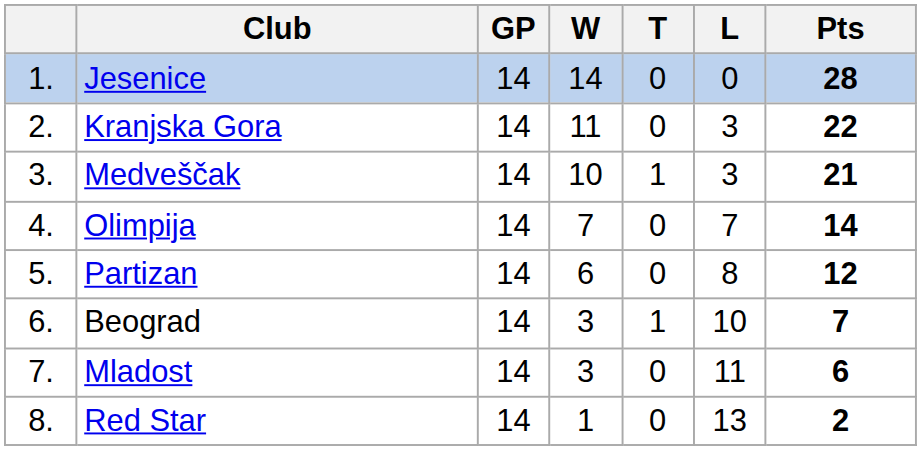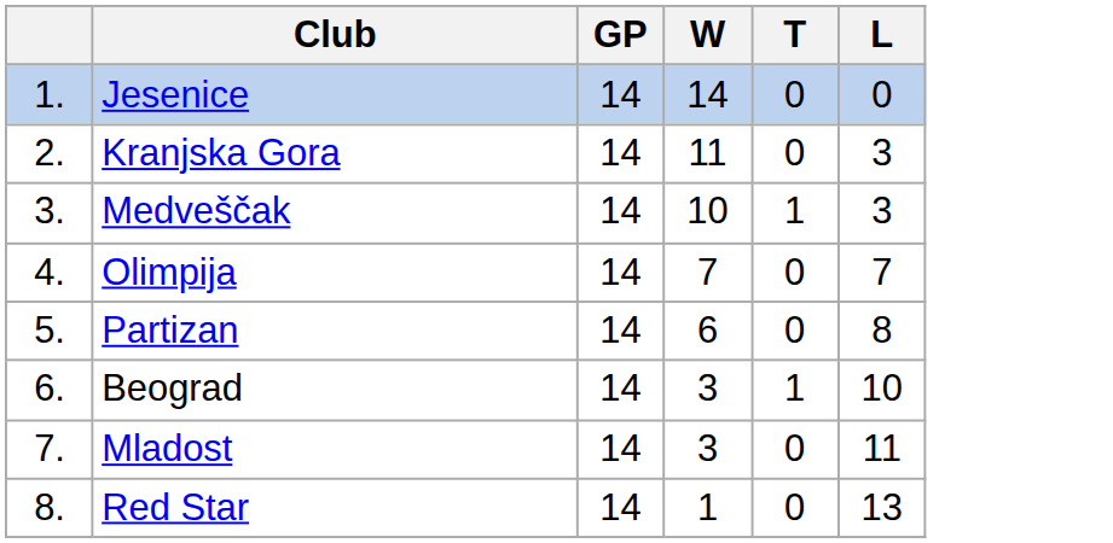 <table class="wikitable">
 <tr>
 <th width="30"></th>
 <th width="200">Club</th>
 <th width="30">GP</th>
 <th width="30">W</th>
 <th width="30">T</th>
 <th width="30">L</th>
-<th width="70">Pts</th>
 </tr>
 <tr bgcolor="#BCD2EE" align="center">
 <td>1.</td>
 <td align="left"><a href='#'>Jesenice</a></td>
 <td>14</td>
 <td>14</td>
 <td>0</td>
 <td>0</td>
-<td><strong>28</strong></td>
 </tr>
 <tr bgcolor="#FFFFFF" align="center">
 <td>2.</td>
 <td align="left"><a href='#'>Kranjska Gora</a></td>
 <td>14</td>
 <td>11</td>
 <td>0</td>
 <td>3</td>
-<td><strong>22</strong></td>
 </tr>
 <tr bgcolor="#FFFFFF" align="center">
 <td>3.</td>
 <td align="left"><a href='#'>Medveščak</a></td>
 <td>14</td>
 <td>10</td>
 <td>1</td>
 <td>3</td>
-<td><strong>21</strong></td>
 </tr>
 <tr bgcolor="#FFFFFF" align="center">
 <td>4.</td>
 <td align="left"><a href='#'>Olimpija</a></td>
 <td>14</td>
 <td>7</td>
 <td>0</td>
 <td>7</td>
-<td><strong>14</strong></td>
 </tr>
 <tr bgcolor="#FFFFFF" align="center">
 <td>5.</td>
 <td align="left"><a href='#'>Partizan</a></td>
 <td>14</td>
 <td>6</td>
 <td>0</td>
 <td>8</td>
-<td><strong>12</strong></td>
 </tr>
 <tr bgcolor="#FFFFFF" align="center">
 <td>6.</td>
 <td align="left">Beograd</td>
 <td>14</td>
 <td>3</td>
 <td>1</td>
 <td>10</td>
-<td><strong>7</strong></td>
 </tr>
 <tr bgcolor="#FFFFFF" align="center">
 <td>7.</td>
 <td align="left"><a href='#'>Mladost</a></td>
 <td>14</td>
 <td>3</td>
 <td>0</td>
 <td>11</td>
-<td><strong>6</strong></td>
 </tr>
 <tr bgcolor="#FFFFFF" align="center">
 <td>8.</td>
 <td align="left"><a href='#'>Red Star</a></td>
 <td>14</td>
 <td>1</td>
 <td>0</td>
 <td>13</td>
-<td><strong>2</strong></td>
 </tr>
 </table>
